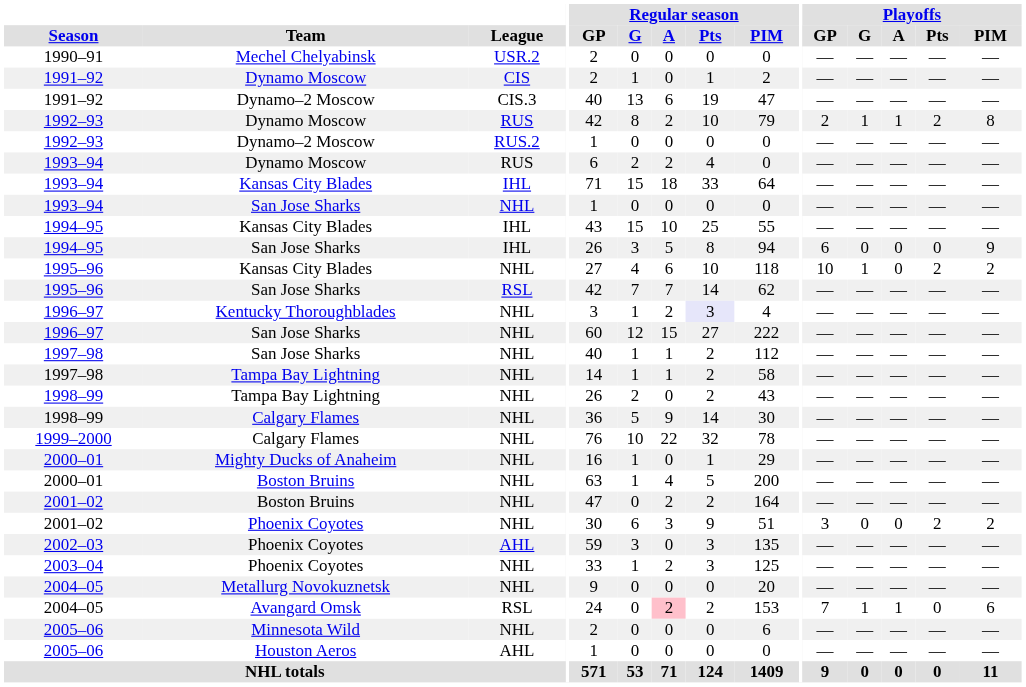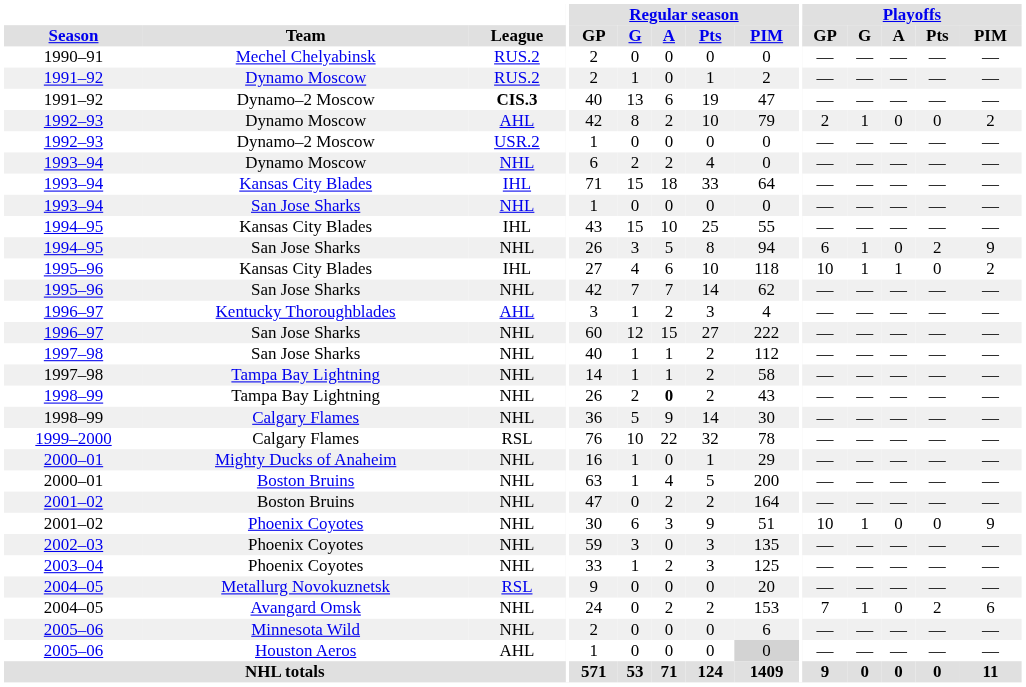 <table border="0" cellpadding="1" cellspacing="0" style="text-align:center; width:60em">
 <tr bgcolor="#e0e0e0">
 <th colspan="3" bgcolor="#ffffff"></th>
 <th rowspan="99" bgcolor="#ffffff"></th>
 <th colspan="5"><a href='#'>Regular season</a></th>
 <th rowspan="99" bgcolor="#ffffff"></th>
 <th colspan="5"><a href='#'>Playoffs</a></th>
 </tr>
 <tr bgcolor="#e0e0e0">
 <th><a href='#'>Season</a></th>
 <th>Team</th>
 <th>League</th>
 <th>GP</th>
 <th><a href='#'>G</a></th>
 <th><a href='#'>A</a></th>
 <th><a href='#'>Pts</a></th>
 <th><a href='#'>PIM</a></th>
 <th>GP</th>
 <th>G</th>
 <th>A</th>
 <th>Pts</th>
 <th>PIM</th>
 </tr>
 <tr>
 <td>1990–91</td>
 <td><a href='#'>Mechel Chelyabinsk</a></td>
-<td><a href='#'>USR.2</a></td>
+<td><a href='#'>RUS.2</a></td>
 <td>2</td>
 <td>0</td>
 <td>0</td>
 <td>0</td>
 <td>0</td>
 <td>—</td>
 <td>—</td>
 <td>—</td>
 <td>—</td>
 <td>—</td>
 </tr>
 <tr bgcolor="#f0f0f0">
 <td><a href='#'>1991–92</a></td>
 <td><a href='#'>Dynamo Moscow</a></td>
-<td><a href='#'>CIS</a></td>
+<td><a href='#'>RUS.2</a></td>
 <td>2</td>
 <td>1</td>
 <td>0</td>
 <td>1</td>
 <td>2</td>
 <td>—</td>
 <td>—</td>
 <td>—</td>
 <td>—</td>
 <td>—</td>
 </tr>
 <tr>
 <td>1991–92</td>
 <td>Dynamo–2 Moscow</td>
-<td>CIS.3</td>
+<td><strong>CIS.3</strong></td>
 <td>40</td>
 <td>13</td>
 <td>6</td>
 <td>19</td>
 <td>47</td>
 <td>—</td>
 <td>—</td>
 <td>—</td>
 <td>—</td>
 <td>—</td>
 </tr>
 <tr bgcolor="#f0f0f0">
 <td><a href='#'>1992–93</a></td>
 <td>Dynamo Moscow</td>
-<td><a href='#'>RUS</a></td>
+<td><a href='#'>AHL</a></td>
 <td>42</td>
 <td>8</td>
 <td>2</td>
 <td>10</td>
 <td>79</td>
 <td>2</td>
 <td>1</td>
-<td>1</td>
+<td>0</td>
+<td>0</td>
 <td>2</td>
-<td>8</td>
 </tr>
 <tr>
 <td><a href='#'>1992–93</a></td>
 <td>Dynamo–2 Moscow</td>
-<td><a href='#'>RUS.2</a></td>
+<td><a href='#'>USR.2</a></td>
 <td>1</td>
 <td>0</td>
 <td>0</td>
 <td>0</td>
 <td>0</td>
 <td>—</td>
 <td>—</td>
 <td>—</td>
 <td>—</td>
 <td>—</td>
 </tr>
 <tr bgcolor="#f0f0f0">
 <td><a href='#'>1993–94</a></td>
 <td>Dynamo Moscow</td>
-<td>RUS</td>
+<td><a href='#'>NHL</a></td>
 <td>6</td>
 <td>2</td>
 <td>2</td>
 <td>4</td>
 <td>0</td>
 <td>—</td>
 <td>—</td>
 <td>—</td>
 <td>—</td>
 <td>—</td>
 </tr>
 <tr>
 <td><a href='#'>1993–94</a></td>
 <td><a href='#'>Kansas City Blades</a></td>
 <td><a href='#'>IHL</a></td>
 <td>71</td>
 <td>15</td>
 <td>18</td>
 <td>33</td>
 <td>64</td>
 <td>—</td>
 <td>—</td>
 <td>—</td>
 <td>—</td>
 <td>—</td>
 </tr>
 <tr bgcolor="#f0f0f0">
 <td><a href='#'>1993–94</a></td>
 <td><a href='#'>San Jose Sharks</a></td>
 <td><a href='#'>NHL</a></td>
 <td>1</td>
 <td>0</td>
 <td>0</td>
 <td>0</td>
 <td>0</td>
 <td>—</td>
 <td>—</td>
 <td>—</td>
 <td>—</td>
 <td>—</td>
 </tr>
 <tr>
 <td><a href='#'>1994–95</a></td>
 <td>Kansas City Blades</td>
 <td>IHL</td>
 <td>43</td>
 <td>15</td>
 <td>10</td>
 <td>25</td>
 <td>55</td>
 <td>—</td>
 <td>—</td>
 <td>—</td>
 <td>—</td>
 <td>—</td>
 </tr>
 <tr bgcolor="#f0f0f0">
 <td><a href='#'>1994–95</a></td>
 <td>San Jose Sharks</td>
-<td>IHL</td>
+<td>NHL</td>
 <td>26</td>
 <td>3</td>
 <td>5</td>
 <td>8</td>
 <td>94</td>
 <td>6</td>
+<td>1</td>
 <td>0</td>
-<td>0</td>
-<td>0</td>
+<td>2</td>
 <td>9</td>
 </tr>
 <tr>
 <td><a href='#'>1995–96</a></td>
 <td>Kansas City Blades</td>
-<td>NHL</td>
+<td>IHL</td>
 <td>27</td>
 <td>4</td>
 <td>6</td>
 <td>10</td>
 <td>118</td>
 <td>10</td>
 <td>1</td>
+<td>1</td>
 <td>0</td>
-<td>2</td>
 <td>2</td>
 </tr>
 <tr bgcolor="#f0f0f0">
 <td><a href='#'>1995–96</a></td>
 <td>San Jose Sharks</td>
-<td><a href='#'>RSL</a></td>
+<td>NHL</td>
 <td>42</td>
 <td>7</td>
 <td>7</td>
 <td>14</td>
 <td>62</td>
 <td>—</td>
 <td>—</td>
 <td>—</td>
 <td>—</td>
 <td>—</td>
 </tr>
 <tr>
 <td><a href='#'>1996–97</a></td>
 <td><a href='#'>Kentucky Thoroughblades</a></td>
-<td>NHL</td>
+<td><a href='#'>AHL</a></td>
 <td>3</td>
 <td>1</td>
 <td>2</td>
-<td style="background: lavender;">3</td>
+<td>3</td>
 <td>4</td>
 <td>—</td>
 <td>—</td>
 <td>—</td>
 <td>—</td>
 <td>—</td>
 </tr>
 <tr bgcolor="#f0f0f0">
 <td><a href='#'>1996–97</a></td>
 <td>San Jose Sharks</td>
 <td>NHL</td>
 <td>60</td>
 <td>12</td>
 <td>15</td>
 <td>27</td>
 <td>222</td>
 <td>—</td>
 <td>—</td>
 <td>—</td>
 <td>—</td>
 <td>—</td>
 </tr>
 <tr>
 <td><a href='#'>1997–98</a></td>
 <td>San Jose Sharks</td>
 <td>NHL</td>
 <td>40</td>
 <td>1</td>
 <td>1</td>
 <td>2</td>
 <td>112</td>
 <td>—</td>
 <td>—</td>
 <td>—</td>
 <td>—</td>
 <td>—</td>
 </tr>
 <tr bgcolor="#f0f0f0">
 <td>1997–98</td>
 <td><a href='#'>Tampa Bay Lightning</a></td>
 <td>NHL</td>
 <td>14</td>
 <td>1</td>
 <td>1</td>
 <td>2</td>
 <td>58</td>
 <td>—</td>
 <td>—</td>
 <td>—</td>
 <td>—</td>
 <td>—</td>
 </tr>
 <tr>
 <td><a href='#'>1998–99</a></td>
 <td>Tampa Bay Lightning</td>
 <td>NHL</td>
 <td>26</td>
 <td>2</td>
-<td>0</td>
+<td><strong>0</strong></td>
 <td>2</td>
 <td>43</td>
 <td>—</td>
 <td>—</td>
 <td>—</td>
 <td>—</td>
 <td>—</td>
 </tr>
 <tr bgcolor="#f0f0f0">
 <td>1998–99</td>
 <td><a href='#'>Calgary Flames</a></td>
 <td>NHL</td>
 <td>36</td>
 <td>5</td>
 <td>9</td>
 <td>14</td>
 <td>30</td>
 <td>—</td>
 <td>—</td>
 <td>—</td>
 <td>—</td>
 <td>—</td>
 </tr>
 <tr>
 <td><a href='#'>1999–2000</a></td>
 <td>Calgary Flames</td>
-<td>NHL</td>
+<td>RSL</td>
 <td>76</td>
 <td>10</td>
 <td>22</td>
 <td>32</td>
 <td>78</td>
 <td>—</td>
 <td>—</td>
 <td>—</td>
 <td>—</td>
 <td>—</td>
 </tr>
 <tr bgcolor="#f0f0f0">
 <td><a href='#'>2000–01</a></td>
 <td><a href='#'>Mighty Ducks of Anaheim</a></td>
 <td>NHL</td>
 <td>16</td>
 <td>1</td>
 <td>0</td>
 <td>1</td>
 <td>29</td>
 <td>—</td>
 <td>—</td>
 <td>—</td>
 <td>—</td>
 <td>—</td>
 </tr>
 <tr>
 <td>2000–01</td>
 <td><a href='#'>Boston Bruins</a></td>
 <td>NHL</td>
 <td>63</td>
 <td>1</td>
 <td>4</td>
 <td>5</td>
 <td>200</td>
 <td>—</td>
 <td>—</td>
 <td>—</td>
 <td>—</td>
 <td>—</td>
 </tr>
 <tr bgcolor="#f0f0f0">
 <td><a href='#'>2001–02</a></td>
 <td>Boston Bruins</td>
 <td>NHL</td>
 <td>47</td>
 <td>0</td>
 <td>2</td>
 <td>2</td>
 <td>164</td>
 <td>—</td>
 <td>—</td>
 <td>—</td>
 <td>—</td>
 <td>—</td>
 </tr>
 <tr>
 <td>2001–02</td>
 <td><a href='#'>Phoenix Coyotes</a></td>
 <td>NHL</td>
 <td>30</td>
 <td>6</td>
 <td>3</td>
 <td>9</td>
 <td>51</td>
-<td>3</td>
+<td>10</td>
+<td>1</td>
 <td>0</td>
 <td>0</td>
-<td>2</td>
-<td>2</td>
+<td>9</td>
 </tr>
 <tr bgcolor="#f0f0f0">
 <td><a href='#'>2002–03</a></td>
 <td>Phoenix Coyotes</td>
-<td><a href='#'>AHL</a></td>
+<td>NHL</td>
 <td>59</td>
 <td>3</td>
 <td>0</td>
 <td>3</td>
 <td>135</td>
 <td>—</td>
 <td>—</td>
 <td>—</td>
 <td>—</td>
 <td>—</td>
 </tr>
 <tr>
 <td><a href='#'>2003–04</a></td>
 <td>Phoenix Coyotes</td>
 <td>NHL</td>
 <td>33</td>
 <td>1</td>
 <td>2</td>
 <td>3</td>
 <td>125</td>
 <td>—</td>
 <td>—</td>
 <td>—</td>
 <td>—</td>
 <td>—</td>
 </tr>
 <tr bgcolor="#f0f0f0">
 <td><a href='#'>2004–05</a></td>
 <td><a href='#'>Metallurg Novokuznetsk</a></td>
-<td>NHL</td>
+<td><a href='#'>RSL</a></td>
 <td>9</td>
 <td>0</td>
 <td>0</td>
 <td>0</td>
 <td>20</td>
 <td>—</td>
 <td>—</td>
 <td>—</td>
 <td>—</td>
 <td>—</td>
 </tr>
 <tr>
 <td>2004–05</td>
 <td><a href='#'>Avangard Omsk</a></td>
-<td>RSL</td>
+<td>NHL</td>
 <td>24</td>
 <td>0</td>
-<td style="background: pink;">2</td>
+<td>2</td>
 <td>2</td>
 <td>153</td>
 <td>7</td>
 <td>1</td>
-<td>1</td>
 <td>0</td>
+<td>2</td>
 <td>6</td>
 </tr>
 <tr bgcolor="#f0f0f0">
 <td><a href='#'>2005–06</a></td>
 <td><a href='#'>Minnesota Wild</a></td>
 <td>NHL</td>
 <td>2</td>
 <td>0</td>
 <td>0</td>
 <td>0</td>
 <td>6</td>
 <td>—</td>
 <td>—</td>
 <td>—</td>
 <td>—</td>
 <td>—</td>
 </tr>
 <tr>
 <td><a href='#'>2005–06</a></td>
 <td><a href='#'>Houston Aeros</a></td>
 <td>AHL</td>
 <td>1</td>
 <td>0</td>
 <td>0</td>
 <td>0</td>
-<td>0</td>
+<td style="background: lightgrey;">0</td>
 <td>—</td>
 <td>—</td>
 <td>—</td>
 <td>—</td>
 <td>—</td>
 </tr>
 <tr bgcolor="#e0e0e0">
 <th colspan="3">NHL totals</th>
 <th>571</th>
 <th>53</th>
 <th>71</th>
 <th>124</th>
 <th>1409</th>
 <th>9</th>
 <th>0</th>
 <th>0</th>
 <th>0</th>
 <th>11</th>
 </tr>
 </table>
